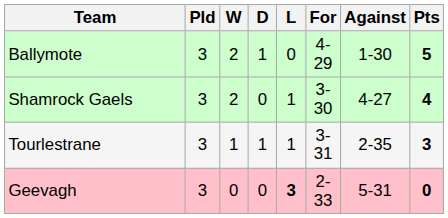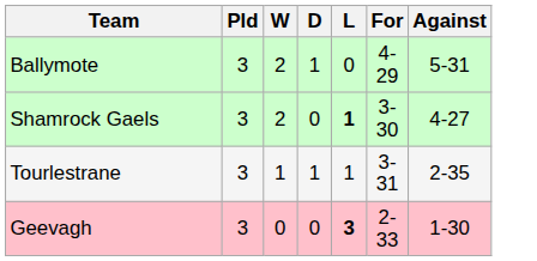 <table class="wikitable">
 <tr>
 <th width=165>Team</th>
 <th width=20>Pld</th>
 <th width=20>W</th>
 <th width=20>D</th>
 <th width=20>L</th>
 <th width=20>For</th>
 <th width=20>Against</th>
-<th width=20>Pts</th>
 </tr>
 <tr align=center style="background:#ccffcc;">
 <td style="text-align:left;">Ballymote</td>
 <td>3</td>
 <td>2</td>
 <td>1</td>
 <td>0</td>
 <td>4-29</td>
-<td>1-30</td>
-<td><strong>5</strong></td>
+<td>5-31</td>
 </tr>
 <tr align=center style="background:#ccffcc;">
 <td style="text-align:left;">Shamrock Gaels</td>
 <td>3</td>
 <td>2</td>
 <td>0</td>
-<td>1</td>
+<td><strong>1</strong></td>
 <td>3-30</td>
 <td>4-27</td>
-<td><strong>4</strong></td>
 </tr>
 <tr align=center style="background:#f5f5f5;">
 <td style="text-align:left;">Tourlestrane</td>
 <td>3</td>
 <td>1</td>
 <td>1</td>
 <td>1</td>
 <td>3-31</td>
 <td>2-35</td>
-<td><strong>3</strong></td>
 </tr>
 <tr align=center style="background:pink;">
 <td style="text-align:left;">Geevagh</td>
 <td>3</td>
 <td>0</td>
 <td>0</td>
 <td><strong>3</strong></td>
 <td>2-33</td>
-<td>5-31</td>
-<td><strong>0</strong></td>
+<td>1-30</td>
 </tr>
 </table>
